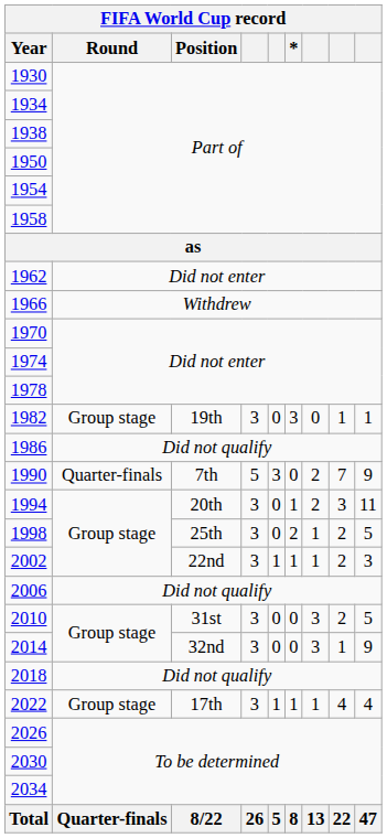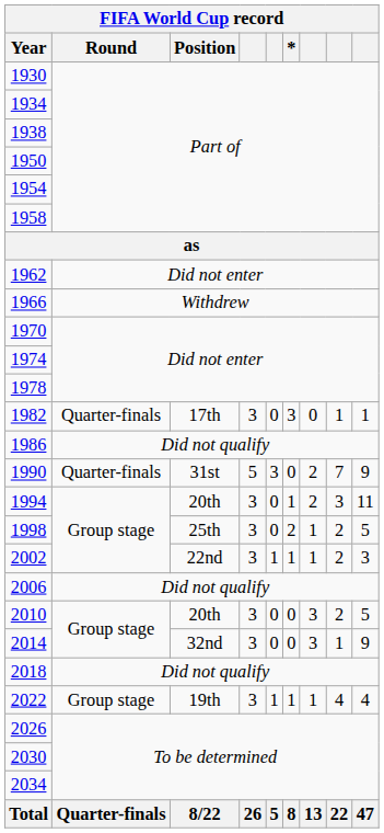 <table class="wikitable" style="text-align: center;">
 <tr>
 <th colspan=9><a href='#'>FIFA World Cup</a> record</th>
 </tr>
 <tr>
 <th>Year</th>
 <th>Round</th>
 <th>Position</th>
 <th></th>
 <th></th>
 <th>*</th>
 <th></th>
 <th></th>
 <th></th>
 </tr>
 <tr>
 <td> <a href='#'>1930</a></td>
 <td colspan=8 rowspan=6><em>Part of </em></td>
 </tr>
 <tr>
 <td> <a href='#'>1934</a></td>
 </tr>
 <tr>
 <td> <a href='#'>1938</a></td>
 </tr>
 <tr>
 <td> <a href='#'>1950</a></td>
 </tr>
 <tr>
 <td> <a href='#'>1954</a></td>
 </tr>
 <tr>
 <td> <a href='#'>1958</a></td>
 </tr>
 <tr>
 <th colspan="9">as </th>
 </tr>
 <tr>
 <td> <a href='#'>1962</a></td>
 <td colspan=8><em>Did not enter</em></td>
 </tr>
 <tr>
 <td> <a href='#'>1966</a></td>
 <td colspan=8><em>Withdrew</em></td>
 </tr>
 <tr>
 <td> <a href='#'>1970</a></td>
 <td colspan=8 rowspan=3><em>Did not enter</em></td>
 </tr>
 <tr>
 <td> <a href='#'>1974</a></td>
 </tr>
 <tr>
 <td> <a href='#'>1978</a></td>
 </tr>
 <tr>
 <td> <a href='#'>1982</a></td>
-<td>Group stage</td>
-<td>19th</td>
+<td>Quarter-finals</td>
+<td>17th</td>
 <td>3</td>
 <td>0</td>
 <td>3</td>
 <td>0</td>
 <td>1</td>
 <td>1</td>
 </tr>
 <tr>
 <td> <a href='#'>1986</a></td>
 <td colspan=8><em>Did not qualify</em></td>
 </tr>
 <tr>
 <td> <a href='#'>1990</a></td>
 <td>Quarter-finals</td>
-<td>7th</td>
+<td>31st</td>
 <td>5</td>
 <td>3</td>
 <td>0</td>
 <td>2</td>
 <td>7</td>
 <td>9</td>
 </tr>
 <tr>
 <td> <a href='#'>1994</a></td>
 <td rowspan=3>Group stage</td>
 <td>20th</td>
 <td>3</td>
 <td>0</td>
 <td>1</td>
 <td>2</td>
 <td>3</td>
 <td>11</td>
 </tr>
 <tr>
 <td> <a href='#'>1998</a></td>
 <td>25th</td>
 <td>3</td>
 <td>0</td>
 <td>2</td>
 <td>1</td>
 <td>2</td>
 <td>5</td>
 </tr>
 <tr>
 <td>  <a href='#'>2002</a></td>
 <td>22nd</td>
 <td>3</td>
 <td>1</td>
 <td>1</td>
 <td>1</td>
 <td>2</td>
 <td>3</td>
 </tr>
 <tr>
 <td> <a href='#'>2006</a></td>
 <td colspan=8><em>Did not qualify</em></td>
 </tr>
 <tr>
 <td> <a href='#'>2010</a></td>
 <td rowspan=2>Group stage</td>
-<td>31st</td>
+<td>20th</td>
 <td>3</td>
 <td>0</td>
 <td>0</td>
 <td>3</td>
 <td>2</td>
 <td>5</td>
 </tr>
 <tr>
 <td> <a href='#'>2014</a></td>
 <td>32nd</td>
 <td>3</td>
 <td>0</td>
 <td>0</td>
 <td>3</td>
 <td>1</td>
 <td>9</td>
 </tr>
 <tr>
 <td> <a href='#'>2018</a></td>
 <td colspan=8><em>Did not qualify</em></td>
 </tr>
 <tr>
 <td> <a href='#'>2022</a></td>
 <td>Group stage</td>
-<td>17th</td>
+<td>19th</td>
 <td>3</td>
 <td>1</td>
 <td>1</td>
 <td>1</td>
 <td>4</td>
 <td>4</td>
 </tr>
 <tr>
 <td>   <a href='#'>2026</a></td>
 <td colspan=8 rowspan=3><em>To be determined</em></td>
 </tr>
 <tr>
 <td>   <a href='#'>2030</a></td>
 </tr>
 <tr>
 <td> <a href='#'>2034</a></td>
 </tr>
 <tr>
 <th>Total</th>
 <th>Quarter-finals</th>
 <th>8/22</th>
 <th>26</th>
 <th>5</th>
 <th>8</th>
 <th>13</th>
 <th>22</th>
 <th>47</th>
 </tr>
 </table>
